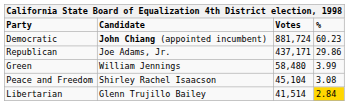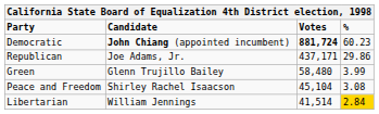 <table class="wikitable">
 <tr>
 <th colspan="4">California State Board of Equalization 4th District election, 1998</th>
 </tr>
 <tr>
 <td><strong>Party</strong></td>
 <td><strong>Candidate</strong></td>
 <td><strong>Votes</strong></td>
 <td><strong>%</strong></td>
 </tr>
 <tr>
 <td>Democratic</td>
 <td><strong>John Chiang</strong> (appointed incumbent)</td>
-<td>881,724</td>
+<td><strong>881,724</strong></td>
 <td>60.23</td>
 </tr>
 <tr>
 <td>Republican</td>
 <td>Joe Adams, Jr.</td>
 <td>437,171</td>
 <td>29.86</td>
 </tr>
 <tr>
 <td>Green</td>
-<td>William Jennings</td>
+<td>Glenn Trujillo Bailey</td>
 <td>58,480</td>
 <td>3.99</td>
 </tr>
 <tr>
 <td>Peace and Freedom</td>
 <td>Shirley Rachel Isaacson</td>
 <td>45,104</td>
 <td>3.08</td>
 </tr>
 <tr>
 <td>Libertarian</td>
-<td>Glenn Trujillo Bailey</td>
+<td>William Jennings</td>
 <td>41,514</td>
 <td style="background: gold;">2.84</td>
 </tr>
 </table>
